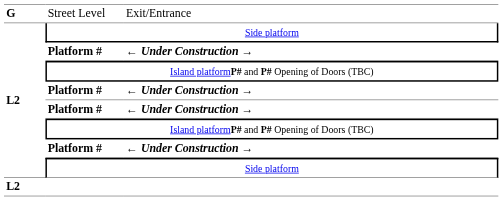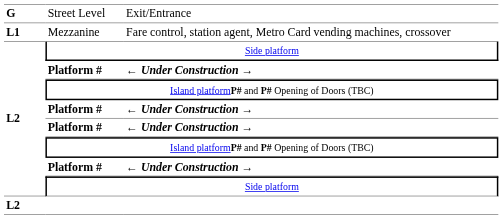 <table cellpadding="3" cellspacing="0" border="0">
 <tr>
 <td valign="top" width="50" style="border-top:solid 1px gray;border-bottom:solid 1px gray;"><strong>G</strong></td>
 <td valign="top" width="100" style="border-top:solid 1px gray;border-bottom:solid 1px gray;">Street Level</td>
 <td valign="top" width="390" style="border-top:solid 1px gray;border-bottom:solid 1px gray;">Exit/Entrance</td>
+</tr>
+<tr>
+<td style="border-bottom:solid 1px gray;"><strong>L1</strong></td>
+<td style="border-bottom:solid 1px gray;">Mezzanine</td>
+<td style="border-bottom:solid 1px gray;">Fare control, station agent, Metro Card vending machines, crossover</td>
 </tr>
 <tr>
 <td rowspan="8" style="border-bottom:solid 1px grey;text-align:left;"><strong>L2</strong></td>
 <td colspan="2" style="border-right:solid 2px black;border-left:solid 2px black;border-bottom:solid 2px black;text-align:center;"><small><a href='#'>Side platform</a></small></td>
 </tr>
 <tr>
 <td width="100" style="border-bottom:solid 1px grey;"><span><strong>Platform #</strong></span></td>
 <td width="500" style="border-bottom:solid 1px grey;">← <strong><em>Under Construction →</em></strong></td>
 </tr>
 <tr>
 <td colspan="2" style="border-top:solid 2px black;border-right:solid 2px black;border-left:solid 2px black;border-bottom:solid 2px black;text-align:center;"><small><a href='#'>Island platform</a><strong>P#</strong> and <strong>P#</strong> Opening of Doors (TBC)</small> </td>
 </tr>
 <tr>
 <td width="100" style="border-bottom:solid 1px grey;"><span><strong>Platform #</strong></span></td>
 <td width="500" style="border-bottom:solid 1px grey;">← <strong><em>Under Construction →</em></strong></td>
 </tr>
 <tr>
 <td width="100" style="border-bottom:solid 1px gray;"><span><strong>Platform #</strong></span></td>
 <td width="500" style="border-bottom:solid 1px gray;">← <strong><em>Under Construction →</em></strong></td>
 </tr>
 <tr>
 <td colspan="2" style="border-top:solid 2px black;border-right:solid 2px black;border-left:solid 2px black;border-bottom:solid 2px black;text-align:center;"><small><a href='#'>Island platform</a><strong>P#</strong> and <strong>P#</strong> Opening of Doors (TBC)</small> </td>
 </tr>
 <tr>
 <td width="100" style="border-bottom:solid 1px grey;"><span><strong>Platform #</strong></span></td>
 <td width="100" style="border-bottom:solid 1px grey;">← <strong><em>Under Construction →</em></strong></td>
 </tr>
 <tr>
 <td style="border-top:solid 2px black;border-right:solid 2px black;border-left:solid 2px black;border-bottom:solid 1px gray;" colspan=2  align=center><small><a href='#'>Side platform</a></small></td>
 </tr>
 <tr>
 <td valign="top" width="50" style="border-bottom:solid 1px gray;"><strong>L2</strong></td>
 <td valign="top" width="50" style="border-bottom:solid 1px gray;"></td>
 <td valign="top" width="50" style="border-bottom:solid 1px gray;"></td>
 </tr>
 </table>
